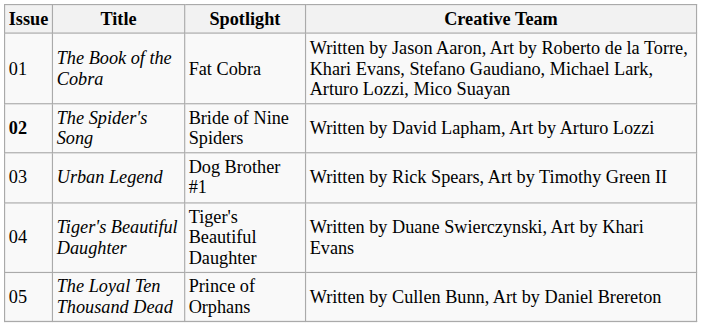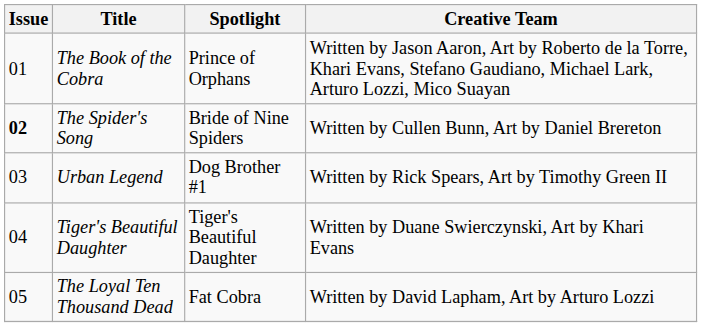 <table class="wikitable">
 <tr>
 <th>Issue</th>
 <th>Title</th>
 <th>Spotlight</th>
 <th>Creative Team</th>
 </tr>
 <tr>
 <td>01</td>
 <td><em>The Book of the Cobra</em></td>
-<td>Fat Cobra</td>
+<td>Prince of Orphans</td>
 <td>Written by Jason Aaron, Art by Roberto de la Torre, Khari Evans, Stefano Gaudiano, Michael Lark, Arturo Lozzi, Mico Suayan</td>
 </tr>
 <tr>
 <td><strong>02</strong></td>
 <td><em>The Spider's Song</em></td>
 <td>Bride of Nine Spiders</td>
-<td>Written by David Lapham, Art by Arturo Lozzi</td>
+<td>Written by Cullen Bunn, Art by Daniel Brereton</td>
 </tr>
 <tr>
 <td>03</td>
 <td><em>Urban Legend</em></td>
 <td>Dog Brother #1</td>
 <td>Written by Rick Spears, Art by Timothy Green II</td>
 </tr>
 <tr>
 <td>04</td>
 <td><em>Tiger's Beautiful Daughter</em></td>
 <td>Tiger's Beautiful Daughter</td>
 <td>Written by Duane Swierczynski, Art by Khari Evans</td>
 </tr>
 <tr>
 <td>05</td>
 <td><em>The Loyal Ten Thousand Dead</em></td>
-<td>Prince of Orphans</td>
-<td>Written by Cullen Bunn, Art by Daniel Brereton</td>
+<td>Fat Cobra</td>
+<td>Written by David Lapham, Art by Arturo Lozzi</td>
 </tr>
 <tr>
 </tr>
 </table>
